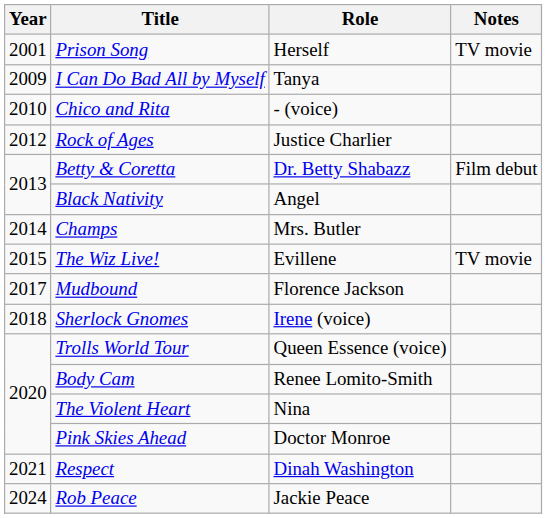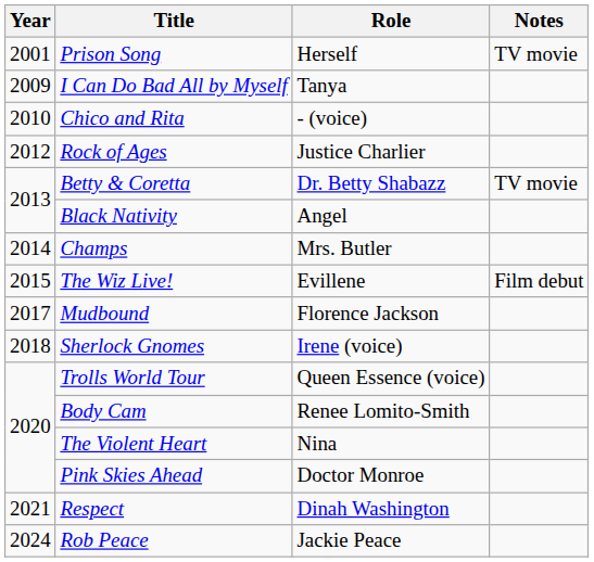 <table class="wikitable sortable">
 <tr>
 <th>Year</th>
 <th>Title</th>
 <th>Role</th>
 <th>Notes</th>
 </tr>
 <tr>
 <td>2001</td>
 <td><em><a href='#'>Prison Song</a></em></td>
 <td>Herself</td>
 <td>TV movie</td>
 </tr>
 <tr>
 <td>2009</td>
 <td><a href='#'><em>I Can Do Bad All by Myself</em></a></td>
 <td>Tanya</td>
 <td></td>
 </tr>
 <tr>
 <td>2010</td>
 <td><em><a href='#'>Chico and Rita</a></em></td>
 <td>- (voice)</td>
 <td></td>
 </tr>
 <tr>
 <td>2012</td>
 <td><em><a href='#'>Rock of Ages</a></em></td>
 <td>Justice Charlier</td>
 <td></td>
 </tr>
 <tr>
 <td rowspan="2">2013</td>
 <td><em><a href='#'>Betty & Coretta</a></em></td>
 <td><a href='#'>Dr. Betty Shabazz</a></td>
-<td>Film debut</td>
+<td>TV movie</td>
 </tr>
 <tr>
 <td><em><a href='#'>Black Nativity</a></em></td>
 <td>Angel</td>
 <td></td>
 </tr>
 <tr>
 <td>2014</td>
 <td><em><a href='#'>Champs</a></em></td>
 <td>Mrs. Butler</td>
 <td></td>
 </tr>
 <tr>
 <td>2015</td>
 <td><em><a href='#'>The Wiz Live!</a></em></td>
 <td>Evillene</td>
-<td>TV movie</td>
+<td>Film debut</td>
 </tr>
 <tr>
 <td>2017</td>
 <td><em><a href='#'>Mudbound</a></em></td>
 <td>Florence Jackson</td>
 <td></td>
 </tr>
 <tr>
 <td>2018</td>
 <td><em><a href='#'>Sherlock Gnomes</a></em></td>
 <td><a href='#'>Irene</a> (voice)</td>
 <td></td>
 </tr>
 <tr>
 <td rowspan="4">2020</td>
 <td><em><a href='#'>Trolls World Tour</a></em></td>
 <td>Queen Essence (voice)</td>
 <td></td>
 </tr>
 <tr>
 <td><em><a href='#'>Body Cam</a></em></td>
 <td>Renee Lomito-Smith</td>
 <td></td>
 </tr>
 <tr>
 <td><em><a href='#'>The Violent Heart</a></em></td>
 <td>Nina</td>
 <td></td>
 </tr>
 <tr>
 <td><em><a href='#'>Pink Skies Ahead</a></em></td>
 <td>Doctor Monroe</td>
 <td></td>
 </tr>
 <tr>
 <td>2021</td>
 <td><em><a href='#'>Respect</a></em></td>
 <td><a href='#'>Dinah Washington</a></td>
 <td></td>
 </tr>
 <tr>
 <td>2024</td>
 <td><em><a href='#'>Rob Peace</a></em></td>
 <td>Jackie Peace</td>
 <td></td>
 </tr>
 </table>
